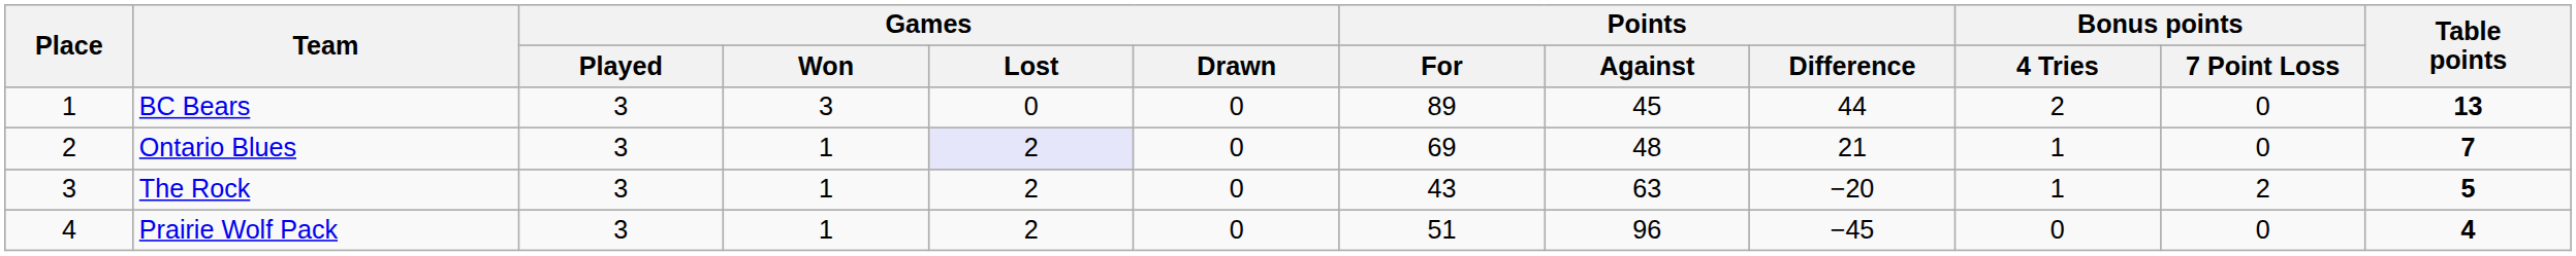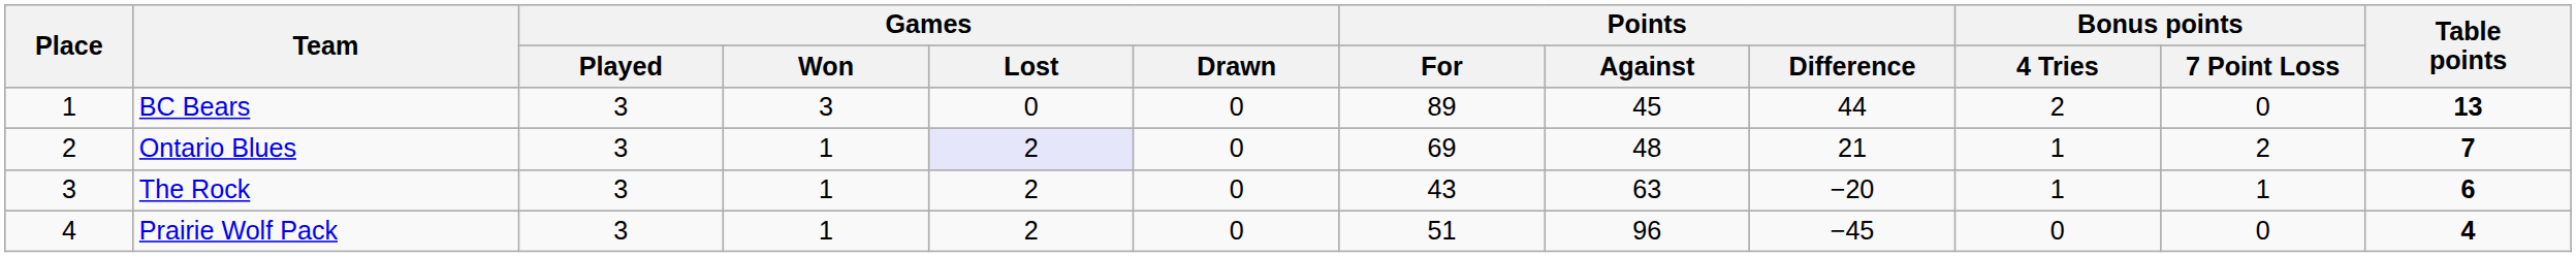 <table class="wikitable" width="100%">
 <tr>
 <th rowspan=2 width="5%">Place</th>
 <th rowspan=2 width="15%">Team</th>
 <th colspan=4 width="32%">Games</th>
 <th colspan=3 width="18%">Points</th>
 <th colspan=2 width="16%">Bonus points</th>
 <th rowspan=2 width="10%">Table<br>points</th>
 </tr>
 <tr>
 <th width="8%">Played</th>
 <th width="8%">Won</th>
 <th width="8%">Lost</th>
 <th width="8%">Drawn</th>
 <th width="8%">For</th>
 <th width="8%">Against</th>
 <th width="8%">Difference</th>
 <th width="8%">4 Tries</th>
 <th width="8%">7 Point Loss</th>
 </tr>
 <tr align=center>
 <td>1</td>
 <td align=left><a href='#'>BC Bears</a></td>
 <td>3</td>
 <td>3</td>
 <td>0</td>
 <td>0</td>
 <td>89</td>
 <td>45</td>
 <td>44</td>
 <td>2</td>
 <td>0</td>
 <td><strong>13</strong></td>
 </tr>
 <tr align=center>
 <td>2</td>
 <td align=left><a href='#'>Ontario Blues</a></td>
 <td>3</td>
 <td>1</td>
 <td style="background: lavender;">2</td>
 <td>0</td>
 <td>69</td>
 <td>48</td>
 <td>21</td>
 <td>1</td>
-<td>0</td>
+<td>2</td>
 <td><strong>7</strong></td>
 </tr>
 <tr align=center>
 <td>3</td>
 <td align=left><a href='#'>The Rock</a></td>
 <td>3</td>
 <td>1</td>
 <td>2</td>
 <td>0</td>
 <td>43</td>
 <td>63</td>
 <td>−20</td>
 <td>1</td>
-<td>2</td>
-<td><strong>5</strong></td>
+<td>1</td>
+<td><strong>6</strong></td>
 </tr>
 <tr align=center>
 <td>4</td>
 <td align=left><a href='#'>Prairie Wolf Pack</a></td>
 <td>3</td>
 <td>1</td>
 <td>2</td>
 <td>0</td>
 <td>51</td>
 <td>96</td>
 <td>−45</td>
 <td>0</td>
 <td>0</td>
 <td><strong>4</strong></td>
 </tr>
 </table>
